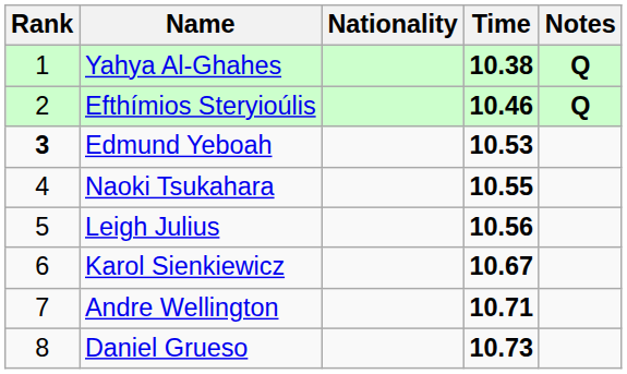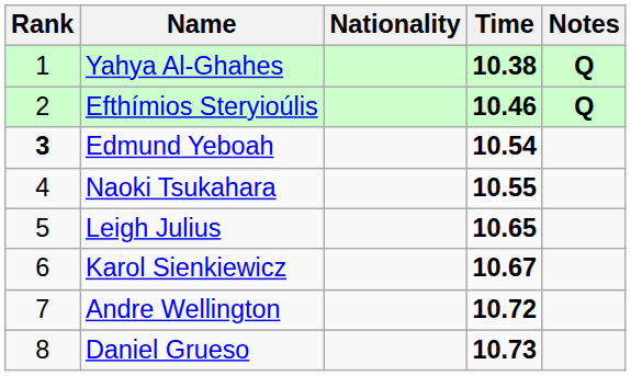 <table class="wikitable sortable" style="text-align:center">
 <tr>
 <th>Rank</th>
 <th>Name</th>
 <th>Nationality</th>
 <th>Time</th>
 <th>Notes</th>
 </tr>
 <tr bgcolor=ccffcc>
 <td>1</td>
 <td align=left><a href='#'>Yahya Al-Ghahes</a></td>
 <td align=left></td>
 <td><strong>10.38</strong></td>
 <td><strong>Q</strong></td>
 </tr>
 <tr bgcolor=ccffcc>
 <td>2</td>
 <td align=left><a href='#'>Efthímios Steryioúlis</a></td>
 <td align=left></td>
 <td><strong>10.46</strong></td>
 <td><strong>Q</strong></td>
 </tr>
 <tr>
 <td><strong>3</strong></td>
 <td align=left><a href='#'>Edmund Yeboah</a></td>
 <td align=left></td>
-<td><strong>10.53</strong></td>
+<td><strong>10.54</strong></td>
 <td></td>
 </tr>
 <tr>
 <td>4</td>
 <td align=left><a href='#'>Naoki Tsukahara</a></td>
 <td align=left></td>
 <td><strong>10.55</strong></td>
 <td></td>
 </tr>
 <tr>
 <td>5</td>
 <td align=left><a href='#'>Leigh Julius</a></td>
 <td align=left></td>
-<td><strong>10.56</strong></td>
+<td><strong>10.65</strong></td>
 <td></td>
 </tr>
 <tr>
 <td>6</td>
 <td align=left><a href='#'>Karol Sienkiewicz</a></td>
 <td align=left></td>
 <td><strong>10.67</strong></td>
 <td></td>
 </tr>
 <tr>
 <td>7</td>
 <td align=left><a href='#'>Andre Wellington</a></td>
 <td align=left></td>
-<td><strong>10.71</strong></td>
+<td><strong>10.72</strong></td>
 <td></td>
 </tr>
 <tr>
 <td>8</td>
 <td align=left><a href='#'>Daniel Grueso</a></td>
 <td align=left></td>
 <td><strong>10.73</strong></td>
 <td></td>
 </tr>
 </table>
